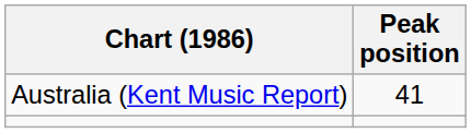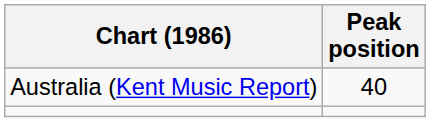 <table class="wikitable">
 <tr>
 <th>Chart (1986)</th>
 <th>Peak<br>position</th>
 </tr>
 <tr>
 <td>Australia (<a href='#'>Kent Music Report</a>)</td>
-<td align="center">41</td>
+<td align="center">40</td>
 </tr>
 <tr>
 <td></td>
 </tr>
 </table>
